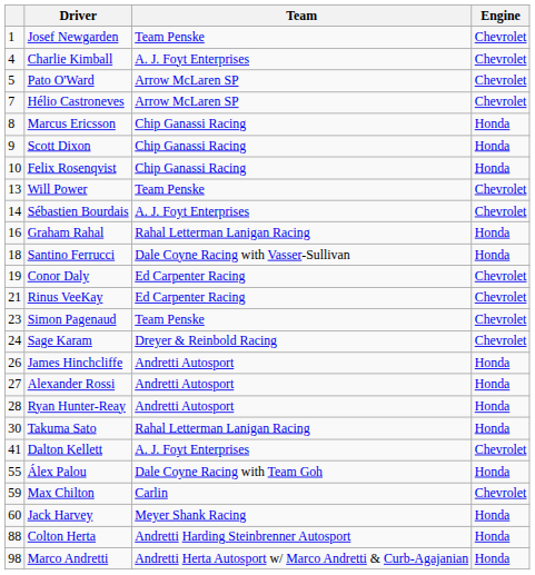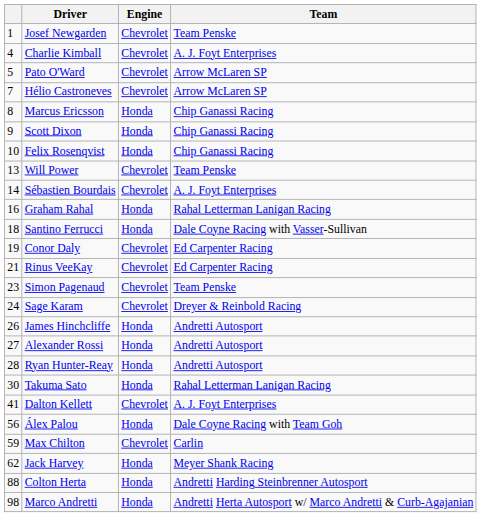 <table class="wikitable" style="font-size: 85%;">
 <tr>
 <th align="center"></th>
 <th>Driver</th>
+<th>Engine</th>
 <th>Team</th>
-<th>Engine</th>
 </tr>
 <tr>
 <td>1</td>
 <td> <a href='#'>Josef Newgarden</a></td>
+<td><a href='#'>Chevrolet</a></td>
 <td><a href='#'>Team Penske</a></td>
-<td><a href='#'>Chevrolet</a></td>
 </tr>
 <tr>
 <td>4</td>
 <td> <a href='#'>Charlie Kimball</a></td>
+<td><a href='#'>Chevrolet</a></td>
 <td><a href='#'>A. J. Foyt Enterprises</a></td>
-<td><a href='#'>Chevrolet</a></td>
 </tr>
 <tr>
 <td>5</td>
 <td> <a href='#'>Pato O'Ward</a></td>
+<td><a href='#'>Chevrolet</a></td>
 <td><a href='#'>Arrow McLaren SP</a></td>
-<td><a href='#'>Chevrolet</a></td>
 </tr>
 <tr>
 <td>7</td>
 <td> <a href='#'>Hélio Castroneves</a></td>
+<td><a href='#'>Chevrolet</a></td>
 <td><a href='#'>Arrow McLaren SP</a></td>
-<td><a href='#'>Chevrolet</a></td>
 </tr>
 <tr>
 <td>8</td>
 <td> <a href='#'>Marcus Ericsson</a></td>
+<td><a href='#'>Honda</a></td>
 <td><a href='#'>Chip Ganassi Racing</a></td>
-<td><a href='#'>Honda</a></td>
 </tr>
 <tr>
 <td>9</td>
 <td> <a href='#'>Scott Dixon</a> <strong></strong></td>
+<td><a href='#'>Honda</a></td>
 <td><a href='#'>Chip Ganassi Racing</a></td>
-<td><a href='#'>Honda</a></td>
 </tr>
 <tr>
 <td>10</td>
 <td> <a href='#'>Felix Rosenqvist</a></td>
+<td><a href='#'>Honda</a></td>
 <td><a href='#'>Chip Ganassi Racing</a></td>
-<td><a href='#'>Honda</a></td>
 </tr>
 <tr>
 <td>13</td>
 <td> <a href='#'>Will Power</a> <strong></strong></td>
+<td><a href='#'>Chevrolet</a></td>
 <td><a href='#'>Team Penske</a></td>
-<td><a href='#'>Chevrolet</a></td>
 </tr>
 <tr>
 <td>14</td>
 <td> <a href='#'>Sébastien Bourdais</a></td>
+<td><a href='#'>Chevrolet</a></td>
 <td><a href='#'>A. J. Foyt Enterprises</a></td>
-<td><a href='#'>Chevrolet</a></td>
 </tr>
 <tr>
 <td>16</td>
 <td> <a href='#'>Graham Rahal</a></td>
+<td><a href='#'>Honda</a></td>
 <td><a href='#'>Rahal Letterman Lanigan Racing</a></td>
-<td><a href='#'>Honda</a></td>
 </tr>
 <tr>
 <td>18</td>
 <td> <a href='#'>Santino Ferrucci</a></td>
+<td><a href='#'>Honda</a></td>
 <td><a href='#'>Dale Coyne Racing</a> with <a href='#'>Vasser</a>-Sullivan</td>
-<td><a href='#'>Honda</a></td>
 </tr>
 <tr>
 <td>19</td>
 <td> <a href='#'>Conor Daly</a></td>
+<td><a href='#'>Chevrolet</a></td>
 <td><a href='#'>Ed Carpenter Racing</a></td>
-<td><a href='#'>Chevrolet</a></td>
 </tr>
 <tr>
 <td>21</td>
 <td> <a href='#'>Rinus VeeKay</a> <strong></strong></td>
+<td><a href='#'>Chevrolet</a></td>
 <td><a href='#'>Ed Carpenter Racing</a></td>
-<td><a href='#'>Chevrolet</a></td>
 </tr>
 <tr>
 <td>23</td>
 <td> <a href='#'>Simon Pagenaud</a> <strong></strong></td>
+<td><a href='#'>Chevrolet</a></td>
 <td><a href='#'>Team Penske</a></td>
-<td><a href='#'>Chevrolet</a></td>
 </tr>
 <tr>
 <td>24</td>
 <td> <a href='#'>Sage Karam</a></td>
+<td><a href='#'>Chevrolet</a></td>
 <td><a href='#'>Dreyer & Reinbold Racing</a></td>
-<td><a href='#'>Chevrolet</a></td>
 </tr>
 <tr>
 <td>26</td>
 <td> <a href='#'>James Hinchcliffe</a></td>
+<td><a href='#'>Honda</a></td>
 <td><a href='#'>Andretti Autosport</a></td>
-<td><a href='#'>Honda</a></td>
 </tr>
 <tr>
 <td>27</td>
 <td> <a href='#'>Alexander Rossi</a></td>
+<td><a href='#'>Honda</a></td>
 <td><a href='#'>Andretti Autosport</a></td>
-<td><a href='#'>Honda</a></td>
 </tr>
 <tr>
 <td>28</td>
 <td> <a href='#'>Ryan Hunter-Reay</a></td>
+<td><a href='#'>Honda</a></td>
 <td><a href='#'>Andretti Autosport</a></td>
-<td><a href='#'>Honda</a></td>
 </tr>
 <tr>
 <td>30</td>
 <td> <a href='#'>Takuma Sato</a></td>
+<td><a href='#'>Honda</a></td>
 <td><a href='#'>Rahal Letterman Lanigan Racing</a></td>
-<td><a href='#'>Honda</a></td>
 </tr>
 <tr>
 <td>41</td>
 <td> <a href='#'>Dalton Kellett</a> <strong></strong></td>
+<td><a href='#'>Chevrolet</a></td>
 <td><a href='#'>A. J. Foyt Enterprises</a></td>
-<td><a href='#'>Chevrolet</a></td>
 </tr>
 <tr>
-<td>55</td>
+<td>56</td>
 <td> <a href='#'>Álex Palou</a> <strong></strong></td>
+<td><a href='#'>Honda</a></td>
 <td><a href='#'>Dale Coyne Racing</a> with <a href='#'>Team Goh</a></td>
-<td><a href='#'>Honda</a></td>
 </tr>
 <tr>
 <td>59</td>
 <td> <a href='#'>Max Chilton</a></td>
+<td><a href='#'>Chevrolet</a></td>
 <td><a href='#'>Carlin</a></td>
-<td><a href='#'>Chevrolet</a></td>
 </tr>
 <tr>
-<td>60</td>
+<td>62</td>
 <td> <a href='#'>Jack Harvey</a></td>
+<td><a href='#'>Honda</a></td>
 <td><a href='#'>Meyer Shank Racing</a></td>
-<td><a href='#'>Honda</a></td>
 </tr>
 <tr>
 <td>88</td>
 <td> <a href='#'>Colton Herta</a></td>
+<td><a href='#'>Honda</a></td>
 <td><a href='#'>Andretti</a> <a href='#'>Harding Steinbrenner Autosport</a></td>
-<td><a href='#'>Honda</a></td>
 </tr>
 <tr>
 <td>98</td>
 <td> <a href='#'>Marco Andretti</a></td>
+<td><a href='#'>Honda</a></td>
 <td><a href='#'>Andretti</a> <a href='#'>Herta Autosport</a> w/ <a href='#'>Marco Andretti</a> & <a href='#'>Curb-Agajanian</a></td>
-<td><a href='#'>Honda</a></td>
 </tr>
 </table>
